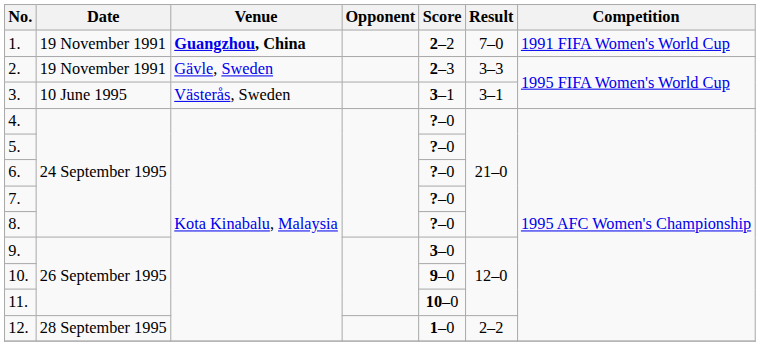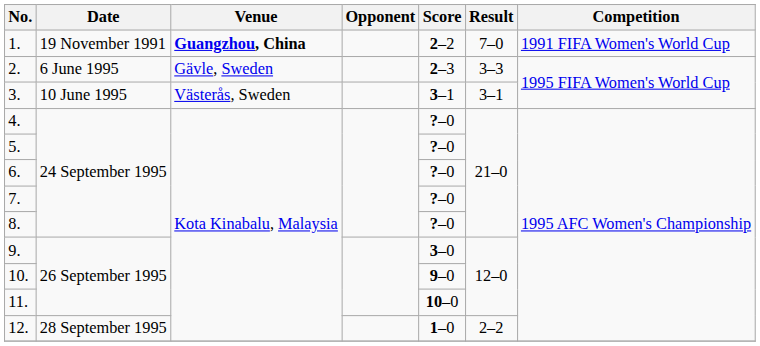 <table class="wikitable">
 <tr>
 <th>No.</th>
 <th>Date</th>
 <th>Venue</th>
 <th>Opponent</th>
 <th>Score</th>
 <th>Result</th>
 <th>Competition</th>
 </tr>
 <tr>
 <td>1.</td>
 <td>19 November 1991</td>
 <td><strong><a href='#'>Guangzhou</a>, China</strong></td>
 <td></td>
 <td align=center><strong>2</strong>–2</td>
 <td align=center>7–0</td>
 <td><a href='#'>1991 FIFA Women's World Cup</a></td>
 </tr>
 <tr>
 <td>2.</td>
-<td>19 November 1991</td>
+<td>6 June 1995</td>
 <td><a href='#'>Gävle</a>, <a href='#'>Sweden</a></td>
 <td></td>
 <td align=center><strong>2</strong>–3</td>
 <td align=center>3–3</td>
 <td rowspan=2><a href='#'>1995 FIFA Women's World Cup</a></td>
 </tr>
 <tr>
 <td>3.</td>
 <td>10 June 1995</td>
 <td><a href='#'>Västerås</a>, Sweden</td>
 <td></td>
 <td align=center><strong>3</strong>–1</td>
 <td align=center>3–1</td>
 </tr>
 <tr>
 <td>4.</td>
 <td rowspan=5>24 September 1995</td>
 <td rowspan=9><a href='#'>Kota Kinabalu</a>, <a href='#'>Malaysia</a></td>
 <td rowspan=5></td>
 <td align=center><strong>?</strong>–0</td>
 <td rowspan=5 align=center>21–0</td>
 <td rowspan=9><a href='#'>1995 AFC Women's Championship</a></td>
 </tr>
 <tr>
 <td>5.</td>
 <td align=center><strong>?</strong>–0</td>
 </tr>
 <tr>
 <td>6.</td>
 <td align=center><strong>?</strong>–0</td>
 </tr>
 <tr>
 <td>7.</td>
 <td align=center><strong>?</strong>–0</td>
 </tr>
 <tr>
 <td>8.</td>
 <td align=center><strong>?</strong>–0</td>
 </tr>
 <tr>
 <td>9.</td>
 <td rowspan=3>26 September 1995</td>
 <td rowspan=3></td>
 <td align=center><strong>3</strong>–0</td>
 <td rowspan=3 align=center>12–0</td>
 </tr>
 <tr>
 <td>10.</td>
 <td align=center><strong>9</strong>–0</td>
 </tr>
 <tr>
 <td>11.</td>
 <td align=center><strong>10</strong>–0</td>
 </tr>
 <tr>
 <td>12.</td>
 <td>28 September 1995</td>
 <td></td>
 <td align=center><strong>1</strong>–0</td>
 <td align=center>2–2</td>
 </tr>
 <tr>
 </tr>
 </table>
